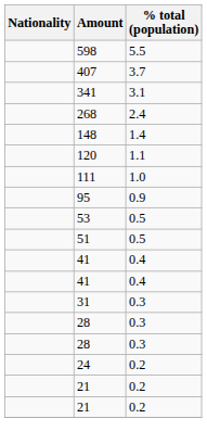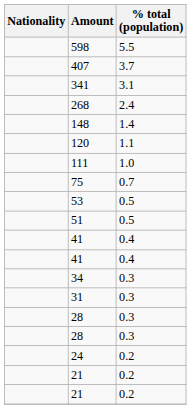 <table class="wikitable floatright">
 <tr \>
 <th>Nationality</th>
 <th>Amount</th>
 <th>% total<br>(population)</th>
 </tr>
 <tr>
 <td></td>
 <td>598</td>
 <td>5.5</td>
 </tr>
 <tr>
 <td></td>
 <td>407</td>
 <td>3.7</td>
 </tr>
 <tr>
 <td></td>
 <td>341</td>
 <td>3.1</td>
 </tr>
 <tr>
 <td></td>
 <td>268</td>
 <td>2.4</td>
 </tr>
 <tr>
 <td></td>
 <td>148</td>
 <td>1.4</td>
 </tr>
 <tr>
 <td></td>
 <td>120</td>
 <td>1.1</td>
 </tr>
 <tr>
 <td></td>
 <td>111</td>
 <td>1.0</td>
 </tr>
 <tr>
 <td></td>
-<td>95</td>
-<td>0.9</td>
+<td>75</td>
+<td>0.7</td>
 </tr>
 <tr>
 <td></td>
 <td>53</td>
 <td>0.5</td>
 </tr>
 <tr>
 <td></td>
 <td>51</td>
 <td>0.5</td>
 </tr>
 <tr>
 <td></td>
 <td>41</td>
 <td>0.4</td>
 </tr>
 <tr>
 <td></td>
 <td>41</td>
 <td>0.4</td>
+</tr>
+<tr>
+<td></td>
+<td>34</td>
+<td>0.3</td>
 </tr>
 <tr>
 <td></td>
 <td>31</td>
 <td>0.3</td>
 </tr>
 <tr>
 <td></td>
 <td>28</td>
 <td>0.3</td>
 </tr>
 <tr>
 <td></td>
 <td>28</td>
 <td>0.3</td>
 </tr>
 <tr>
 <td></td>
 <td>24</td>
 <td>0.2</td>
 </tr>
 <tr>
 <td></td>
 <td>21</td>
 <td>0.2</td>
 </tr>
 <tr>
 <td></td>
 <td>21</td>
 <td>0.2</td>
 </tr>
 <tr>
 </tr>
 </table>
